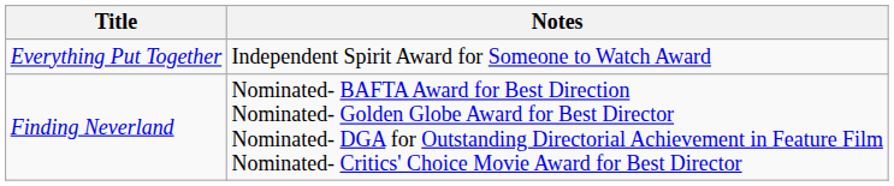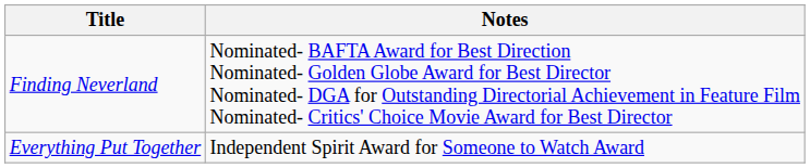 <table class="wikitable">
 <tr>
 <th>Title</th>
 <th>Notes</th>
 </tr>
 <tr>
+<td><em><a href='#'>Finding Neverland</a></em></td>
+<td>Nominated- <a href='#'>BAFTA Award for Best Direction</a><br>Nominated- <a href='#'>Golden Globe Award for Best Director</a><br>Nominated- <a href='#'>DGA</a> for <a href='#'>Outstanding Directorial Achievement in Feature Film</a><br>Nominated- <a href='#'>Critics' Choice Movie Award for Best Director</a></td>
+</tr>
+<tr>
 <td><em><a href='#'>Everything Put Together</a></em></td>
 <td>Independent Spirit Award for <a href='#'>Someone to Watch Award</a></td>
 </tr>
-<tr>
-<td><em><a href='#'>Finding Neverland</a></em></td>
-<td>Nominated- <a href='#'>BAFTA Award for Best Direction</a><br>Nominated- <a href='#'>Golden Globe Award for Best Director</a><br>Nominated- <a href='#'>DGA</a> for <a href='#'>Outstanding Directorial Achievement in Feature Film</a><br>Nominated- <a href='#'>Critics' Choice Movie Award for Best Director</a></td>
-</tr>
 </table>
